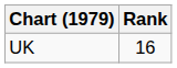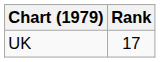 <table class="wikitable sortable">
 <tr>
 <th>Chart (1979)</th>
 <th>Rank</th>
 </tr>
 <tr>
 <td>UK</td>
-<td style="text-align:center;">16</td>
+<td style="text-align:center;">17</td>
 </tr>
 </table>
